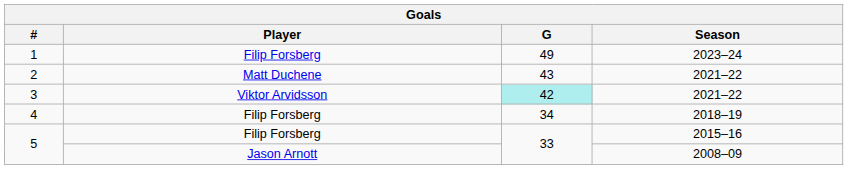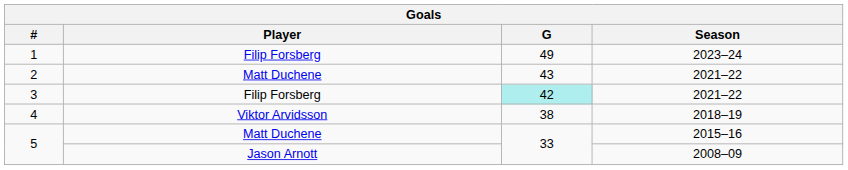 <table class="wikitable" style="text-align: center; font-size: 95%" width="80%">
 <tr>
 <th colspan="4">Goals</th>
 </tr>
 <tr>
 <th>#</th>
 <th>Player</th>
 <th>G</th>
 <th>Season</th>
 </tr>
 <tr>
 <td>1</td>
 <td><a href='#'>Filip Forsberg</a></td>
 <td>49</td>
 <td>2023–24</td>
 </tr>
 <tr>
 <td>2</td>
 <td><a href='#'>Matt Duchene</a></td>
 <td>43</td>
 <td>2021–22</td>
 </tr>
 <tr>
 <td>3</td>
-<td><a href='#'>Viktor Arvidsson</a></td>
+<td>Filip Forsberg</td>
 <td style="background: paleturquoise;">42</td>
 <td>2021–22</td>
 </tr>
 <tr>
 <td>4</td>
-<td>Filip Forsberg</td>
-<td>34</td>
+<td><a href='#'>Viktor Arvidsson</a></td>
+<td>38</td>
 <td>2018–19</td>
 </tr>
 <tr>
 <td rowspan="2">5</td>
-<td>Filip Forsberg</td>
+<td><a href='#'>Matt Duchene</a></td>
 <td rowspan="2">33</td>
 <td>2015–16</td>
 </tr>
 <tr>
 <td><a href='#'>Jason Arnott</a></td>
 <td>2008–09</td>
 </tr>
 </table>
